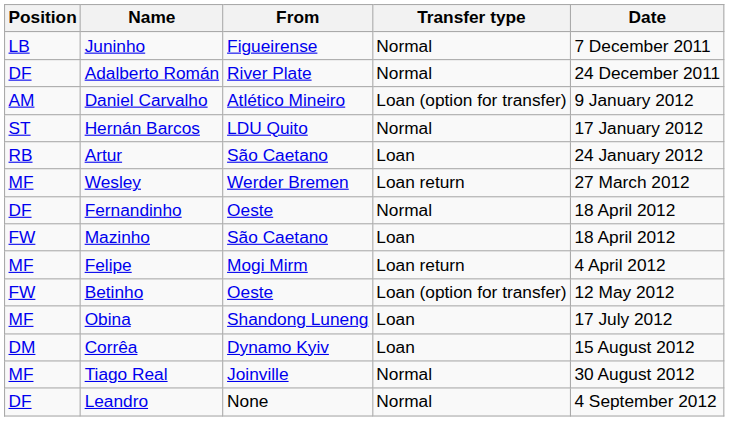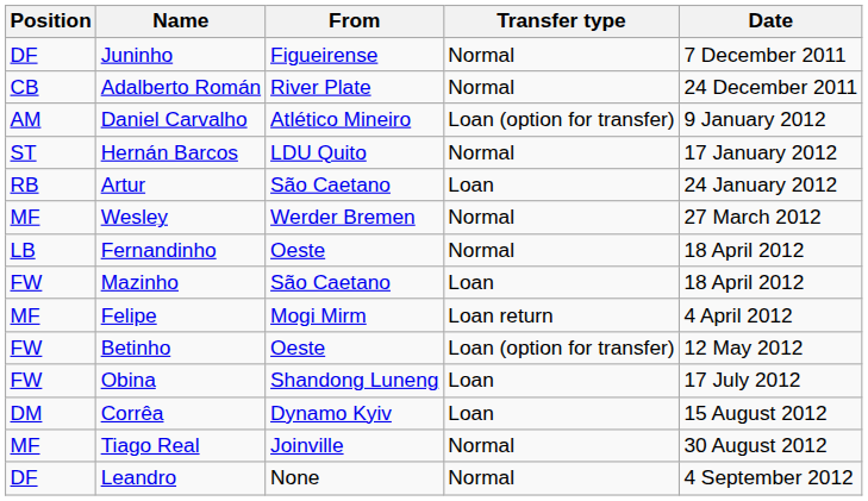 <table class="wikitable">
 <tr>
 <th>Position</th>
 <th>Name</th>
 <th>From</th>
 <th>Transfer type</th>
 <th>Date</th>
 </tr>
 <tr>
-<td><a href='#'>LB</a></td>
+<td><a href='#'>DF</a></td>
 <td> <a href='#'>Juninho</a></td>
 <td> <a href='#'>Figueirense</a></td>
 <td>Normal</td>
 <td>7 December 2011</td>
 </tr>
 <tr>
-<td><a href='#'>DF</a></td>
+<td><a href='#'>CB</a></td>
 <td> <a href='#'>Adalberto Román</a></td>
 <td> <a href='#'>River Plate</a></td>
 <td>Normal</td>
 <td>24 December 2011</td>
 </tr>
 <tr>
 <td><a href='#'>AM</a></td>
 <td> <a href='#'>Daniel Carvalho</a></td>
 <td> <a href='#'>Atlético Mineiro</a></td>
 <td>Loan (option for transfer)</td>
 <td>9 January 2012</td>
 </tr>
 <tr>
 <td><a href='#'>ST</a></td>
 <td> <a href='#'>Hernán Barcos</a></td>
 <td> <a href='#'>LDU Quito</a></td>
 <td>Normal</td>
 <td>17 January 2012</td>
 </tr>
 <tr>
 <td><a href='#'>RB</a></td>
 <td> <a href='#'>Artur</a></td>
 <td> <a href='#'>São Caetano</a></td>
 <td>Loan</td>
 <td>24 January 2012</td>
 </tr>
 <tr>
 <td><a href='#'>MF</a></td>
 <td> <a href='#'>Wesley</a></td>
 <td> <a href='#'>Werder Bremen</a></td>
-<td>Loan return</td>
+<td>Normal</td>
 <td>27 March 2012</td>
 </tr>
 <tr>
-<td><a href='#'>DF</a></td>
+<td><a href='#'>LB</a></td>
 <td> <a href='#'>Fernandinho</a></td>
 <td> <a href='#'>Oeste</a></td>
 <td>Normal</td>
 <td>18 April 2012</td>
 </tr>
 <tr>
 <td><a href='#'>FW</a></td>
 <td> <a href='#'>Mazinho</a></td>
 <td> <a href='#'>São Caetano</a></td>
 <td>Loan</td>
 <td>18 April 2012</td>
 </tr>
 <tr>
 <td><a href='#'>MF</a></td>
 <td> <a href='#'>Felipe</a></td>
 <td> <a href='#'>Mogi Mirm</a></td>
 <td>Loan return</td>
 <td>4 April 2012</td>
 </tr>
 <tr>
 <td><a href='#'>FW</a></td>
 <td> <a href='#'>Betinho</a></td>
 <td> <a href='#'>Oeste</a></td>
 <td>Loan (option for transfer)</td>
 <td>12 May 2012</td>
 </tr>
 <tr>
-<td><a href='#'>MF</a></td>
+<td><a href='#'>FW</a></td>
 <td> <a href='#'>Obina</a></td>
 <td> <a href='#'>Shandong Luneng</a></td>
 <td>Loan</td>
 <td>17 July 2012</td>
 </tr>
 <tr>
 <td><a href='#'>DM</a></td>
 <td> <a href='#'>Corrêa</a></td>
 <td> <a href='#'>Dynamo Kyiv</a></td>
 <td>Loan</td>
 <td>15 August 2012</td>
 </tr>
 <tr>
 <td><a href='#'>MF</a></td>
 <td> <a href='#'>Tiago Real</a></td>
 <td> <a href='#'>Joinville</a></td>
 <td>Normal</td>
 <td>30 August 2012</td>
 </tr>
 <tr>
 <td><a href='#'>DF</a></td>
 <td> <a href='#'>Leandro</a></td>
 <td>None</td>
 <td>Normal</td>
 <td>4 September 2012</td>
 </tr>
 </table>
